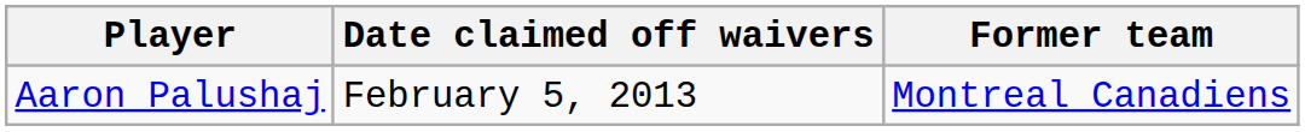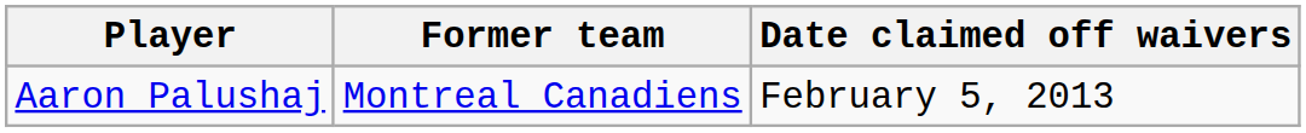 <table class="wikitable">
 <tr align="center" bgcolor="#dddddd">
 <th>Player</th>
+<th>Former team</th>
 <th>Date claimed off waivers</th>
-<th>Former team</th>
 </tr>
 <tr>
 <td><a href='#'>Aaron Palushaj</a></td>
+<td><a href='#'>Montreal Canadiens</a></td>
 <td>February 5, 2013</td>
-<td><a href='#'>Montreal Canadiens</a></td>
 </tr>
 </table>
